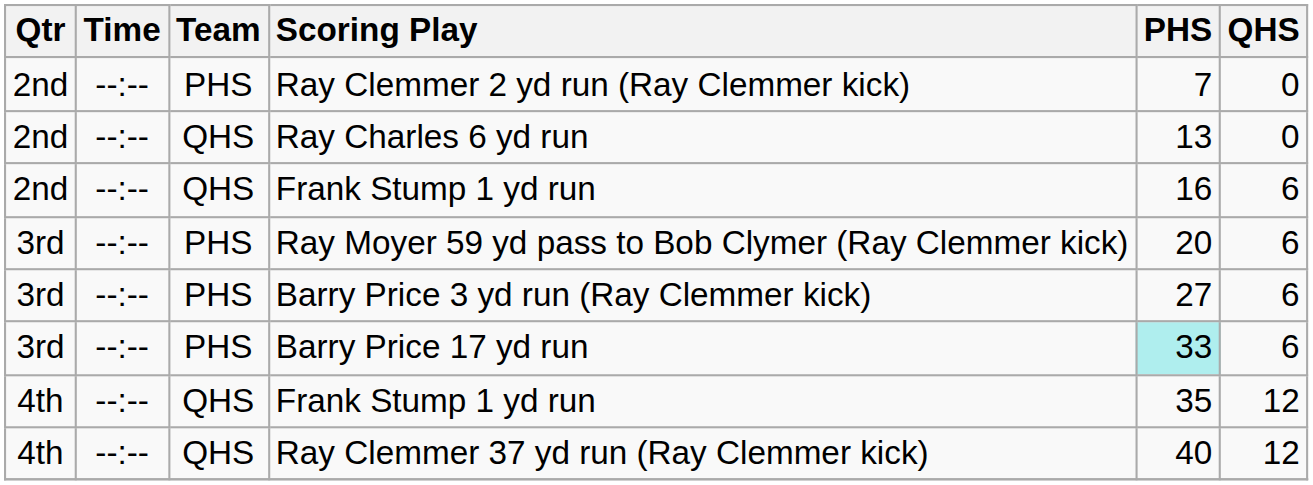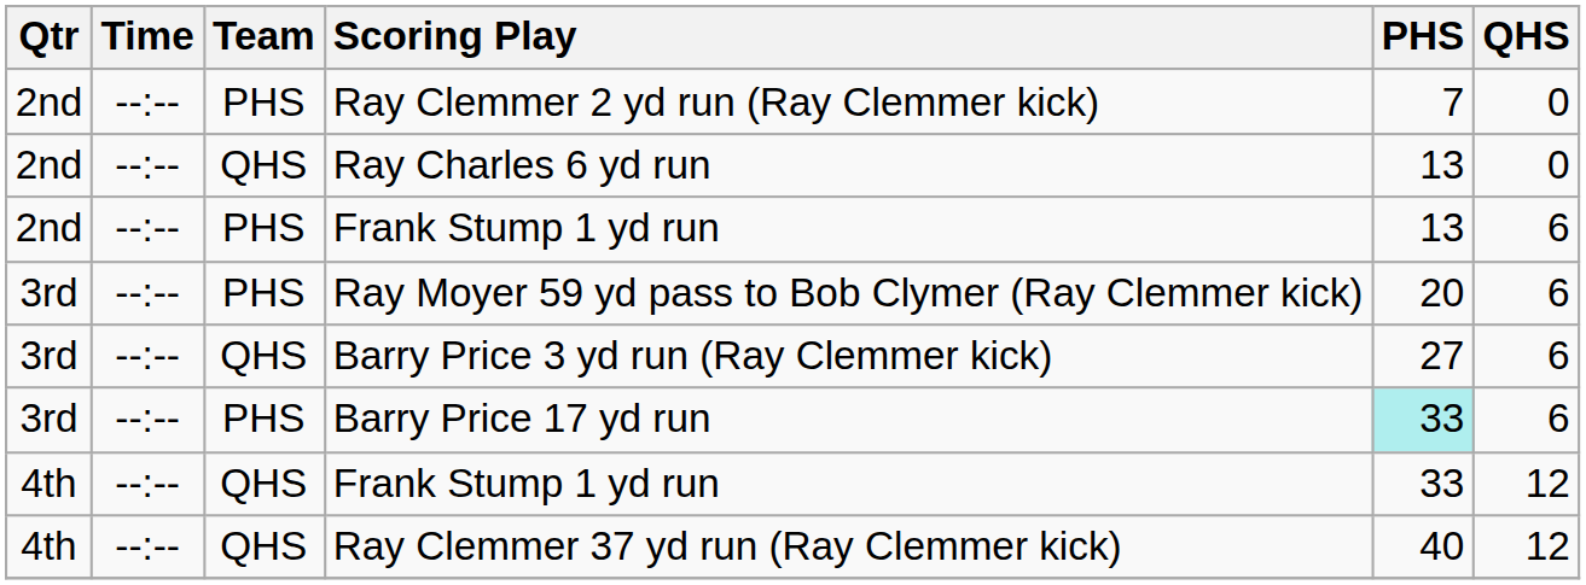 <table class="wikitable">
 <tr>
 <th style="text-align: center;">Qtr</th>
 <th style="text-align: center;">Time</th>
 <th style="text-align: center;">Team</th>
 <th style="text-align: left;">Scoring Play</th>
 <th style="text-align: right;">PHS</th>
 <th style="text-align: right;">QHS</th>
 </tr>
 <tr>
 <td style="text-align: center;">2nd</td>
 <td style="text-align: center;">--:--</td>
 <td style="text-align: center;">PHS</td>
 <td style="text-align: left;">Ray Clemmer 2 yd run (Ray Clemmer kick)</td>
 <td style="text-align: right;">7</td>
 <td style="text-align: right;">0</td>
 </tr>
 <tr>
 <td style="text-align: center;">2nd</td>
 <td style="text-align: center;">--:--</td>
 <td style="text-align: center;">QHS</td>
 <td style="text-align: left;">Ray Charles 6 yd run</td>
 <td style="text-align: right;">13</td>
 <td style="text-align: right;">0</td>
 </tr>
 <tr>
 <td style="text-align: center;">2nd</td>
 <td style="text-align: center;">--:--</td>
-<td style="text-align: center;">QHS</td>
+<td style="text-align: center;">PHS</td>
 <td style="text-align: left;">Frank Stump 1 yd run</td>
-<td style="text-align: right;">16</td>
+<td style="text-align: right;">13</td>
 <td style="text-align: right;">6</td>
 </tr>
 <tr>
 <td style="text-align: center;">3rd</td>
 <td style="text-align: center;">--:--</td>
 <td style="text-align: center;">PHS</td>
 <td style="text-align: left;">Ray Moyer 59 yd pass to Bob Clymer (Ray Clemmer kick)</td>
 <td style="text-align: right;">20</td>
 <td style="text-align: right;">6</td>
 </tr>
 <tr>
 <td style="text-align: center;">3rd</td>
 <td style="text-align: center;">--:--</td>
-<td style="text-align: center;">PHS</td>
+<td style="text-align: center;">QHS</td>
 <td style="text-align: left;">Barry Price 3 yd run (Ray Clemmer kick)</td>
 <td style="text-align: right;">27</td>
 <td style="text-align: right;">6</td>
 </tr>
 <tr>
 <td style="text-align: center;">3rd</td>
 <td style="text-align: center;">--:--</td>
 <td style="text-align: center;">PHS</td>
 <td style="text-align: left;">Barry Price 17 yd run</td>
 <td style="background: paleturquoise; text-align: right;">33</td>
 <td style="text-align: right;">6</td>
 </tr>
 <tr>
 <td style="text-align: center;">4th</td>
 <td style="text-align: center;">--:--</td>
 <td style="text-align: center;">QHS</td>
 <td style="text-align: left;">Frank Stump 1 yd run</td>
-<td style="text-align: right;">35</td>
+<td style="text-align: right;">33</td>
 <td style="text-align: right;">12</td>
 </tr>
 <tr>
 <td style="text-align: center;">4th</td>
 <td style="text-align: center;">--:--</td>
 <td style="text-align: center;">QHS</td>
 <td style="text-align: left;">Ray Clemmer 37 yd run (Ray Clemmer kick)</td>
 <td style="text-align: right;">40</td>
 <td style="text-align: right;">12</td>
 </tr>
 <tr>
 </tr>
 </table>
